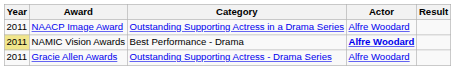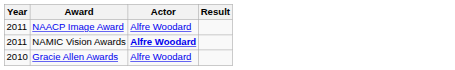 <table class="wikitable sortable">
 <tr>
 <th>Year</th>
 <th>Award</th>
-<th>Category</th>
 <th>Actor</th>
 <th>Result</th>
 </tr>
 <tr>
 <td>2011</td>
 <td><a href='#'>NAACP Image Award</a></td>
-<td><a href='#'>Outstanding Supporting Actress in a Drama Series</a></td>
 <td><a href='#'>Alfre Woodard</a></td>
 <td></td>
 </tr>
 <tr>
-<td style="background: khaki;">2011</td>
+<td>2011</td>
 <td>NAMIC Vision Awards</td>
-<td>Best Performance - Drama</td>
 <td><strong><a href='#'>Alfre Woodard</a></strong></td>
 <td></td>
 </tr>
 <tr>
-<td>2011</td>
+<td>2010</td>
 <td><a href='#'>Gracie Allen Awards</a></td>
-<td><a href='#'>Outstanding Supporting Actress - Drama Series</a></td>
 <td><a href='#'>Alfre Woodard</a></td>
 <td></td>
 </tr>
 </table>
